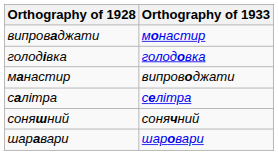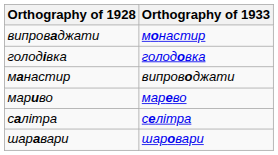 <table class="wikitable">
 <tr>
 <th>Orthography of 1928</th>
 <th>Orthography of 1933</th>
 </tr>
 <tr>
 <td><em>випров<strong>а</strong>джати</em></td>
 <td><em><a href='#'>м<strong>о</strong>настир</a></em></td>
 </tr>
 <tr>
 <td><em>голод<strong>і</strong>вка</em></td>
 <td><em><a href='#'>голод<strong>о</strong>вка</a></em></td>
 </tr>
 <tr>
 <td><em>м<strong>а</strong>настир</em></td>
 <td><em>випров<strong>о</strong>джати</em></td>
 </tr>
 <tr>
+<td><em>мар<strong>и</strong>во</em></td>
+<td><em><a href='#'>мар<strong>е</strong>во</a></em></td>
+</tr>
+<tr>
 <td><em>с<strong>а</strong>літра</em></td>
 <td><em><a href='#'>с<strong>е</strong>літра</a></em></td>
-</tr>
-<tr>
-<td><em>соня<strong>ш</strong>ний</em></td>
-<td><em>соня<strong>ч</strong>ний</em></td>
 </tr>
 <tr>
 <td><em>шар<strong>а</strong>вари</em></td>
 <td><em><a href='#'>шар<strong>о</strong>вари</a></em></td>
 </tr>
 </table>
